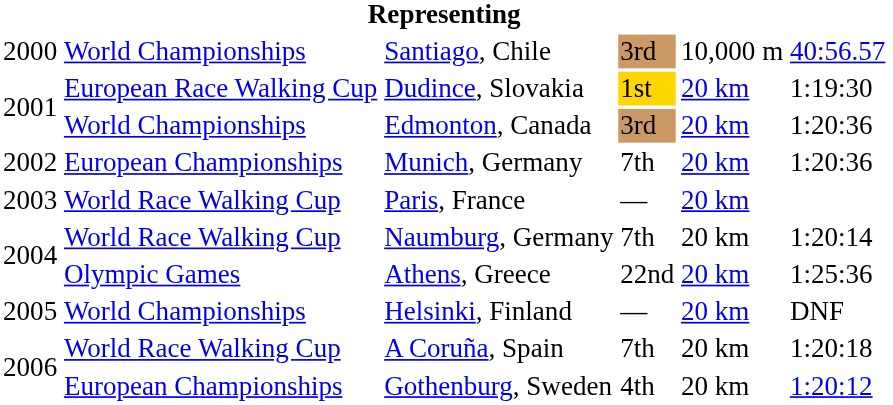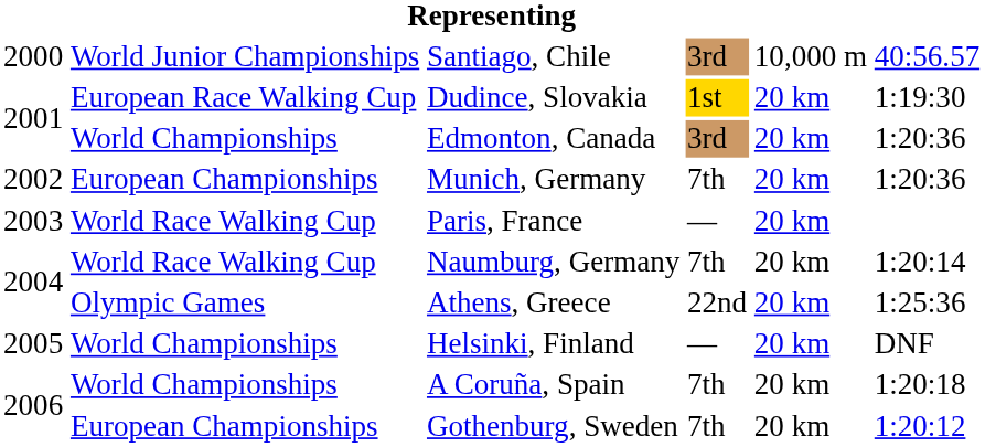 <table>
 <tr>
 <th colspan="6">Representing </th>
 </tr>
 <tr>
 <td>2000</td>
-<td><a href='#'>World Championships</a></td>
+<td><a href='#'>World Junior Championships</a></td>
 <td><a href='#'>Santiago</a>, Chile</td>
 <td bgcolor="cc9966">3rd</td>
 <td>10,000 m</td>
 <td><a href='#'>40:56.57</a></td>
 </tr>
 <tr>
 <td rowspan=2>2001</td>
 <td><a href='#'>European Race Walking Cup</a></td>
 <td><a href='#'>Dudince</a>, Slovakia</td>
 <td bgcolor=gold>1st</td>
 <td><a href='#'>20 km</a></td>
 <td>1:19:30</td>
 </tr>
 <tr>
 <td><a href='#'>World Championships</a></td>
 <td><a href='#'>Edmonton</a>, Canada</td>
 <td bgcolor=cc9966>3rd</td>
 <td><a href='#'>20 km</a></td>
 <td>1:20:36</td>
 </tr>
 <tr>
 <td>2002</td>
 <td><a href='#'>European Championships</a></td>
 <td><a href='#'>Munich</a>, Germany</td>
 <td>7th</td>
 <td><a href='#'>20 km</a></td>
 <td>1:20:36</td>
 </tr>
 <tr>
 <td>2003</td>
 <td><a href='#'>World Race Walking Cup</a></td>
 <td><a href='#'>Paris</a>, France</td>
 <td>—</td>
 <td><a href='#'>20 km</a></td>
 <td></td>
 </tr>
 <tr>
 <td rowspan=2>2004</td>
 <td><a href='#'>World Race Walking Cup</a></td>
 <td><a href='#'>Naumburg</a>, Germany</td>
 <td>7th</td>
 <td>20 km</td>
 <td>1:20:14</td>
 </tr>
 <tr>
 <td><a href='#'>Olympic Games</a></td>
 <td><a href='#'>Athens</a>, Greece</td>
 <td>22nd</td>
 <td><a href='#'>20 km</a></td>
 <td>1:25:36</td>
 </tr>
 <tr>
 <td>2005</td>
 <td><a href='#'>World Championships</a></td>
 <td><a href='#'>Helsinki</a>, Finland</td>
 <td>—</td>
 <td><a href='#'>20 km</a></td>
 <td>DNF</td>
 </tr>
 <tr>
 <td rowspan=2>2006</td>
-<td><a href='#'>World Race Walking Cup</a></td>
+<td><a href='#'>World Championships</a></td>
 <td><a href='#'>A Coruña</a>, Spain</td>
 <td>7th</td>
 <td>20 km</td>
 <td>1:20:18</td>
 </tr>
 <tr>
 <td><a href='#'>European Championships</a></td>
 <td><a href='#'>Gothenburg</a>, Sweden</td>
-<td>4th</td>
+<td>7th</td>
 <td>20 km</td>
 <td><a href='#'>1:20:12</a></td>
 </tr>
 </table>
